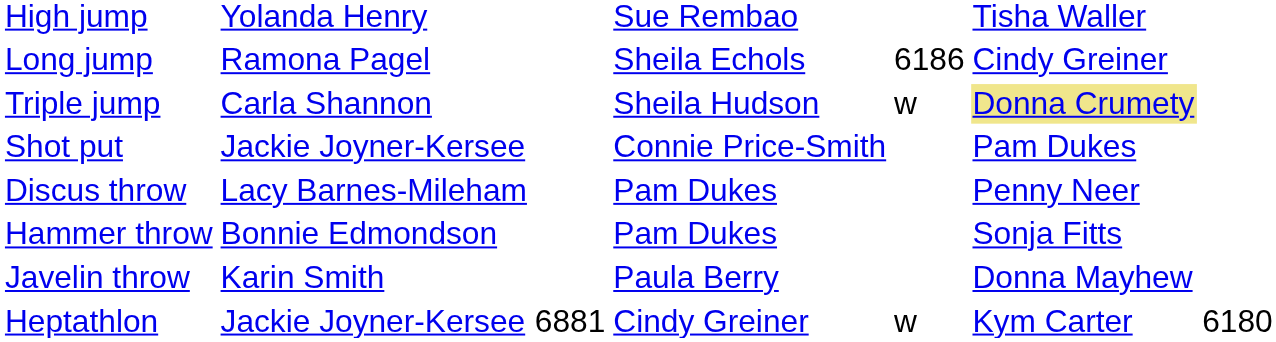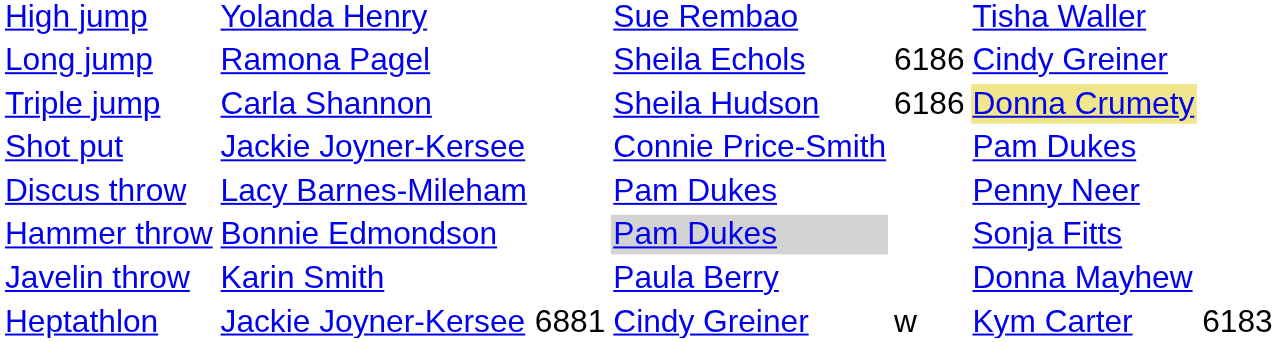 <table>
 <tr>
 <td><a href='#'>High jump</a></td>
 <td><a href='#'>Yolanda Henry</a></td>
 <td></td>
 <td><a href='#'>Sue Rembao</a></td>
 <td></td>
 <td><a href='#'>Tisha Waller</a></td>
 <td></td>
 </tr>
 <tr>
 <td><a href='#'>Long jump</a></td>
 <td><a href='#'>Ramona Pagel</a></td>
 <td></td>
 <td><a href='#'>Sheila Echols</a></td>
 <td>6186</td>
 <td><a href='#'>Cindy Greiner</a></td>
 <td></td>
 </tr>
 <tr>
 <td><a href='#'>Triple jump</a></td>
 <td><a href='#'>Carla Shannon</a></td>
 <td></td>
 <td><a href='#'>Sheila Hudson</a></td>
-<td>w</td>
+<td>6186</td>
 <td style="background: khaki;"><a href='#'>Donna Crumety</a></td>
 <td></td>
 </tr>
 <tr>
 <td><a href='#'>Shot put</a></td>
 <td><a href='#'>Jackie Joyner-Kersee</a></td>
 <td></td>
 <td><a href='#'>Connie Price-Smith</a></td>
 <td></td>
 <td><a href='#'>Pam Dukes</a></td>
 <td></td>
 </tr>
 <tr>
 <td><a href='#'>Discus throw</a></td>
 <td><a href='#'>Lacy Barnes-Mileham</a></td>
 <td></td>
 <td><a href='#'>Pam Dukes</a></td>
 <td></td>
 <td><a href='#'>Penny Neer</a></td>
 <td></td>
 </tr>
 <tr>
 <td><a href='#'>Hammer throw</a></td>
 <td><a href='#'>Bonnie Edmondson</a></td>
 <td></td>
-<td><a href='#'>Pam Dukes</a></td>
+<td style="background: lightgrey;"><a href='#'>Pam Dukes</a></td>
 <td></td>
 <td><a href='#'>Sonja Fitts</a></td>
 <td></td>
 </tr>
 <tr>
 <td><a href='#'>Javelin throw</a></td>
 <td><a href='#'>Karin Smith</a></td>
 <td></td>
 <td><a href='#'>Paula Berry</a></td>
 <td></td>
 <td><a href='#'>Donna Mayhew</a></td>
 <td></td>
 </tr>
 <tr>
 <td><a href='#'>Heptathlon</a></td>
 <td><a href='#'>Jackie Joyner-Kersee</a></td>
 <td>6881</td>
 <td><a href='#'>Cindy Greiner</a></td>
 <td>w</td>
 <td><a href='#'>Kym Carter</a></td>
-<td>6180</td>
+<td>6183</td>
 </tr>
 </table>
